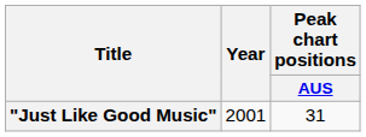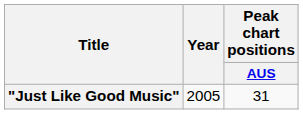 <table class="wikitable plainrowheaders" style="text-align:center;">
 <tr>
 <th scope="col" rowspan="2">Title</th>
 <th scope="col" rowspan="2">Year</th>
 <th scope="col" colspan="1">Peak chart positions</th>
 </tr>
 <tr>
 <th scope="col" style="width:3em;font-size:90%;"><a href='#'>AUS</a><br></th>
 </tr>
 <tr>
 <th scope="row">"Just Like Good Music"</th>
-<td>2001</td>
+<td>2005</td>
 <td>31</td>
 </tr>
 </table>
